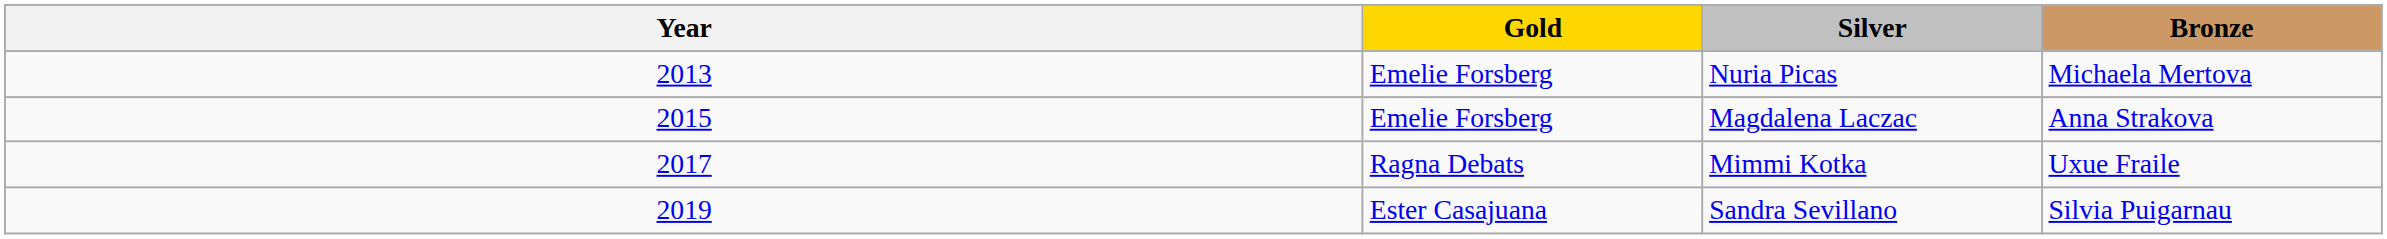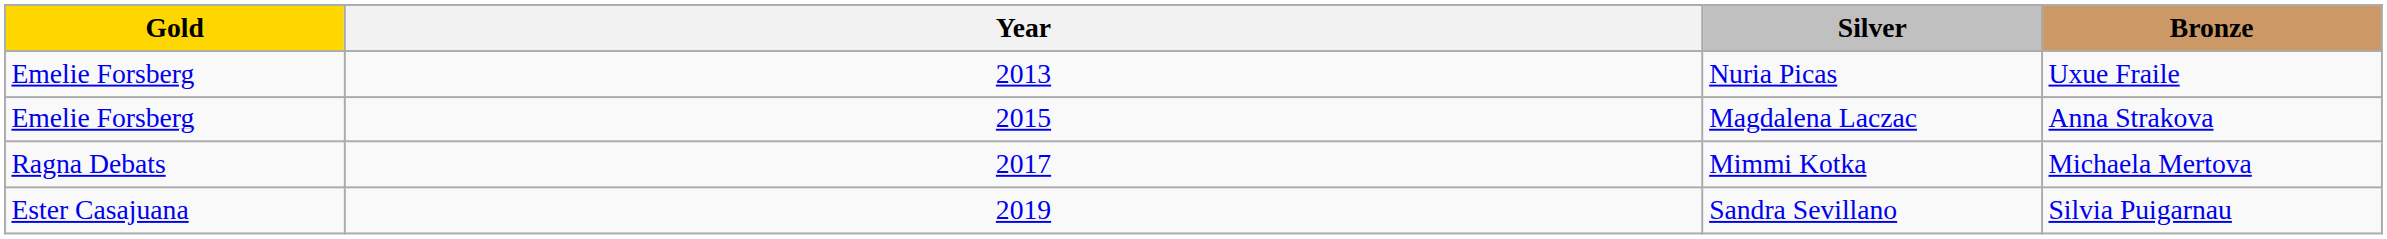 <table class="wikitable" style="width:98%; font-size:90%">
 <tr>
+<th style="width:170px; background:gold">Gold</th>
 <th>Year</th>
-<th style="width:170px; background:gold">Gold</th>
 <th style="width:170px; background:silver">Silver</th>
 <th style="width:170px; background:#cc9966">Bronze</th>
 </tr>
 <tr>
+<td> <a href='#'>Emelie Forsberg</a></td>
 <td align=center><a href='#'>2013</a></td>
-<td> <a href='#'>Emelie Forsberg</a></td>
 <td> <a href='#'>Nuria Picas</a></td>
-<td> <a href='#'>Michaela Mertova</a></td>
+<td> <a href='#'>Uxue Fraile</a></td>
 </tr>
 <tr>
+<td> <a href='#'>Emelie Forsberg</a></td>
 <td align=center><a href='#'>2015</a></td>
-<td> <a href='#'>Emelie Forsberg</a></td>
 <td> <a href='#'>Magdalena Laczac</a></td>
 <td> <a href='#'>Anna Strakova</a></td>
 </tr>
 <tr>
+<td> <a href='#'>Ragna Debats</a></td>
 <td align=center><a href='#'>2017</a></td>
-<td> <a href='#'>Ragna Debats</a></td>
 <td> <a href='#'>Mimmi Kotka</a></td>
-<td> <a href='#'>Uxue Fraile</a></td>
+<td> <a href='#'>Michaela Mertova</a></td>
 </tr>
 <tr>
+<td> <a href='#'>Ester Casajuana</a></td>
 <td align=center><a href='#'>2019</a></td>
-<td> <a href='#'>Ester Casajuana</a></td>
 <td> <a href='#'>Sandra Sevillano</a></td>
 <td> <a href='#'>Silvia Puigarnau</a></td>
 </tr>
 </table>
